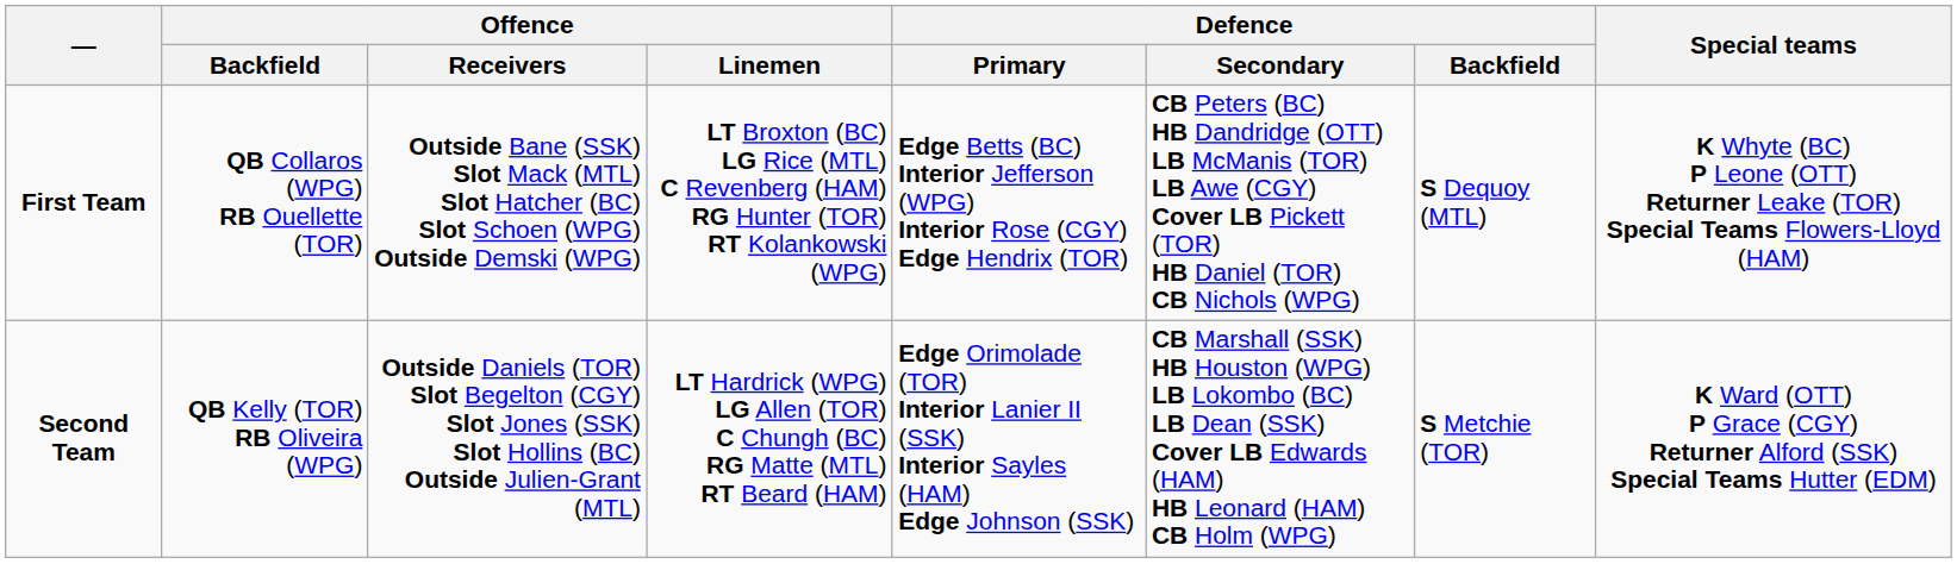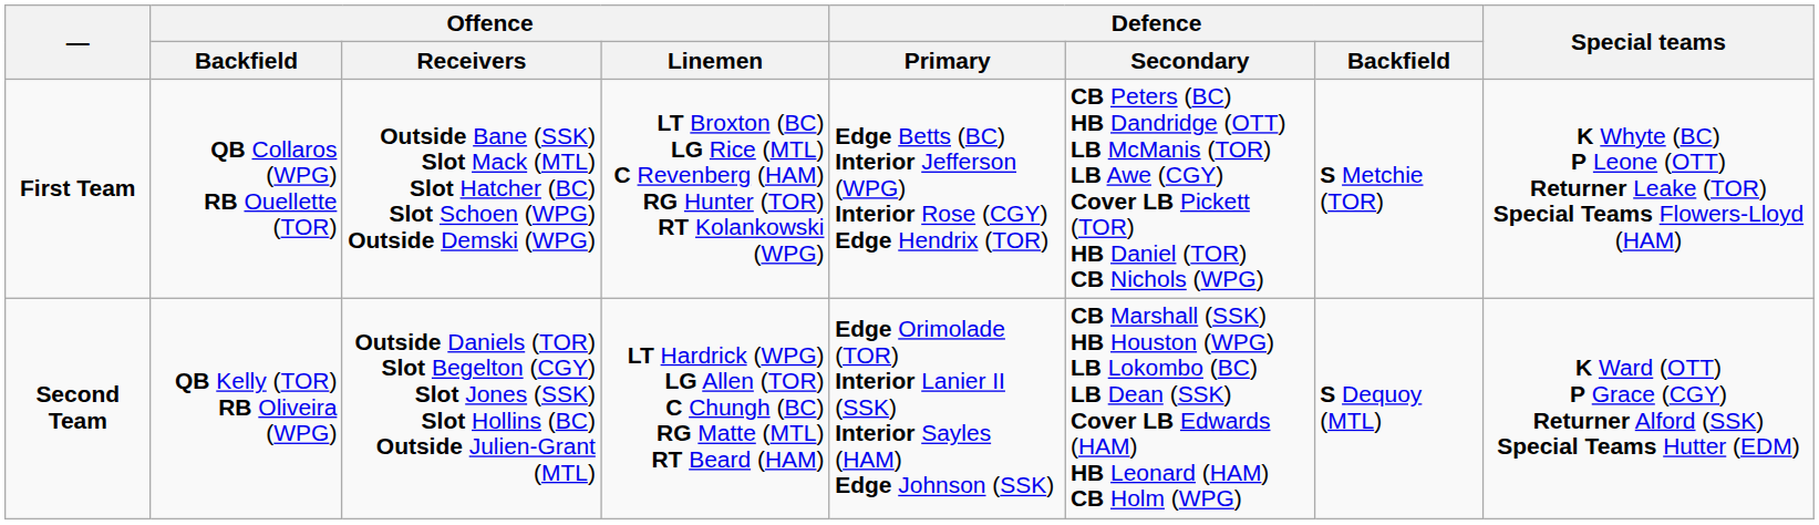 <table class="wikitable collapsible collapsed">
 <tr>
 <th rowspan=2>—</th>
 <th colspan="3">Offence</th>
 <th colspan="3">Defence</th>
 <th rowspan=2>Special teams</th>
 </tr>
 <tr>
 <th>Backfield</th>
 <th>Receivers</th>
 <th>Linemen</th>
 <th>Primary</th>
 <th>Secondary</th>
 <th>Backfield</th>
 </tr>
 <tr>
 <td style="text-align: center;"><strong>First Team</strong></td>
 <td style="text-align: right;"><strong>QB</strong>  <a href='#'>Collaros</a> (<a href='#'>WPG</a>)<br><strong>RB</strong>  <a href='#'>Ouellette</a> (<a href='#'>TOR</a>)</td>
 <td style="text-align: right;"><strong>Outside</strong>  <a href='#'>Bane</a> (<a href='#'>SSK</a>)<br><strong>Slot</strong>  <a href='#'>Mack</a> (<a href='#'>MTL</a>)<br><strong>Slot</strong>  <a href='#'>Hatcher</a> (<a href='#'>BC</a>)<br><strong>Slot</strong>  <a href='#'>Schoen</a> (<a href='#'>WPG</a>)<br><strong>Outside</strong>  <a href='#'>Demski</a> (<a href='#'>WPG</a>)</td>
 <td style="text-align: right;"><strong>LT</strong>  <a href='#'>Broxton</a> (<a href='#'>BC</a>)<br><strong>LG</strong>  <a href='#'>Rice</a> (<a href='#'>MTL</a>)<br><strong>C</strong>  <a href='#'>Revenberg</a> (<a href='#'>HAM</a>)<br><strong>RG</strong>  <a href='#'>Hunter</a> (<a href='#'>TOR</a>)<br><strong>RT</strong>  <a href='#'>Kolankowski</a> (<a href='#'>WPG</a>)</td>
 <td><strong>Edge</strong>  <a href='#'>Betts</a> (<a href='#'>BC</a>)<br><strong>Interior</strong>  <a href='#'>Jefferson</a> (<a href='#'>WPG</a>)<br><strong>Interior</strong>  <a href='#'>Rose</a> (<a href='#'>CGY</a>)<br><strong>Edge</strong>  <a href='#'>Hendrix</a> (<a href='#'>TOR</a>)</td>
 <td><strong>CB</strong>  <a href='#'>Peters</a> (<a href='#'>BC</a>)<br><strong>HB</strong>  <a href='#'>Dandridge</a> (<a href='#'>OTT</a>)<br><strong>LB</strong>  <a href='#'>McManis</a> (<a href='#'>TOR</a>)<br><strong>LB</strong>  <a href='#'>Awe</a> (<a href='#'>CGY</a>)<br><strong>Cover LB</strong>  <a href='#'>Pickett</a> (<a href='#'>TOR</a>)<br><strong>HB</strong>  <a href='#'>Daniel</a> (<a href='#'>TOR</a>)<br><strong>CB</strong>  <a href='#'>Nichols</a> (<a href='#'>WPG</a>)</td>
-<td><strong>S</strong>  <a href='#'>Dequoy</a> (<a href='#'>MTL</a>)</td>
+<td><strong>S</strong>  <a href='#'>Metchie</a> (<a href='#'>TOR</a>)</td>
 <td style="text-align: center;"><strong>K</strong>  <a href='#'>Whyte</a> (<a href='#'>BC</a>)<br><strong>P</strong>  <a href='#'>Leone</a> (<a href='#'>OTT</a>)<br><strong>Returner</strong>  <a href='#'>Leake</a> (<a href='#'>TOR</a>)<br><strong>Special Teams</strong>  <a href='#'>Flowers-Lloyd</a> (<a href='#'>HAM</a>)</td>
 </tr>
 <tr>
 <td style="text-align: center;"><strong>Second Team</strong></td>
 <td style="text-align: right;"><strong>QB</strong>  <a href='#'>Kelly</a> (<a href='#'>TOR</a>)<br><strong>RB</strong>  <a href='#'>Oliveira</a> (<a href='#'>WPG</a>)</td>
 <td style="text-align: right;"><strong>Outside</strong>  <a href='#'>Daniels</a> (<a href='#'>TOR</a>)<br><strong>Slot</strong>  <a href='#'>Begelton</a> (<a href='#'>CGY</a>)<br><strong>Slot</strong>  <a href='#'>Jones</a> (<a href='#'>SSK</a>)<br><strong>Slot</strong>  <a href='#'>Hollins</a> (<a href='#'>BC</a>)<br><strong>Outside</strong>  <a href='#'>Julien-Grant</a> (<a href='#'>MTL</a>)</td>
 <td style="text-align: right;"><strong>LT</strong>  <a href='#'>Hardrick</a> (<a href='#'>WPG</a>)<br><strong>LG</strong>  <a href='#'>Allen</a> (<a href='#'>TOR</a>)<br><strong>C</strong>  <a href='#'>Chungh</a> (<a href='#'>BC</a>)<br><strong>RG</strong>  <a href='#'>Matte</a> (<a href='#'>MTL</a>)<br><strong>RT</strong>  <a href='#'>Beard</a> (<a href='#'>HAM</a>)</td>
 <td><strong>Edge</strong>  <a href='#'>Orimolade</a> (<a href='#'>TOR</a>)<br><strong>Interior</strong>  <a href='#'>Lanier II</a> (<a href='#'>SSK</a>)<br><strong>Interior</strong>  <a href='#'>Sayles</a> (<a href='#'>HAM</a>)<br><strong>Edge</strong>  <a href='#'>Johnson</a> (<a href='#'>SSK</a>)</td>
 <td><strong>CB</strong>  <a href='#'>Marshall</a> (<a href='#'>SSK</a>)<br><strong>HB</strong>  <a href='#'>Houston</a> (<a href='#'>WPG</a>)<br><strong>LB</strong>  <a href='#'>Lokombo</a> (<a href='#'>BC</a>)<br><strong>LB</strong>  <a href='#'>Dean</a> (<a href='#'>SSK</a>)<br><strong>Cover LB</strong>  <a href='#'>Edwards</a> (<a href='#'>HAM</a>)<br><strong>HB</strong>  <a href='#'>Leonard</a> (<a href='#'>HAM</a>)<br><strong>CB</strong>  <a href='#'>Holm</a> (<a href='#'>WPG</a>)</td>
-<td><strong>S</strong>  <a href='#'>Metchie</a> (<a href='#'>TOR</a>)</td>
+<td><strong>S</strong>  <a href='#'>Dequoy</a> (<a href='#'>MTL</a>)</td>
 <td style="text-align: center;"><strong>K</strong>  <a href='#'>Ward</a> (<a href='#'>OTT</a>)<br><strong>P</strong>  <a href='#'>Grace</a> (<a href='#'>CGY</a>)<br><strong>Returner</strong>  <a href='#'>Alford</a> (<a href='#'>SSK</a>)<br><strong>Special Teams</strong>  <a href='#'>Hutter</a> (<a href='#'>EDM</a>)</td>
 </tr>
 </table>
